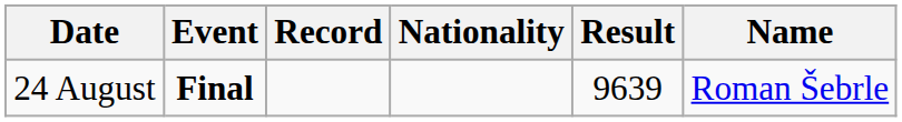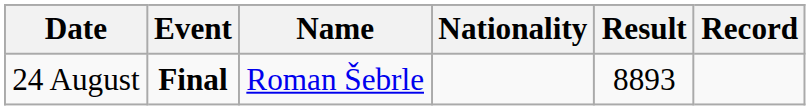 <table class=wikitable style=text-align:center>
 <tr>
 <th>Date</th>
 <th>Event</th>
-<th>Record</th>
+<th>Name</th>
 <th>Nationality</th>
 <th>Result</th>
-<th>Name</th>
+<th>Record</th>
 </tr>
 <tr>
 <td>24 August</td>
 <td><strong>Final</strong></td>
+<td align=left><a href='#'>Roman Šebrle</a></td>
+<td align=left></td>
+<td>8893</td>
 <td></td>
-<td align=left></td>
-<td>9639</td>
-<td align=left><a href='#'>Roman Šebrle</a></td>
 </tr>
 </table>
